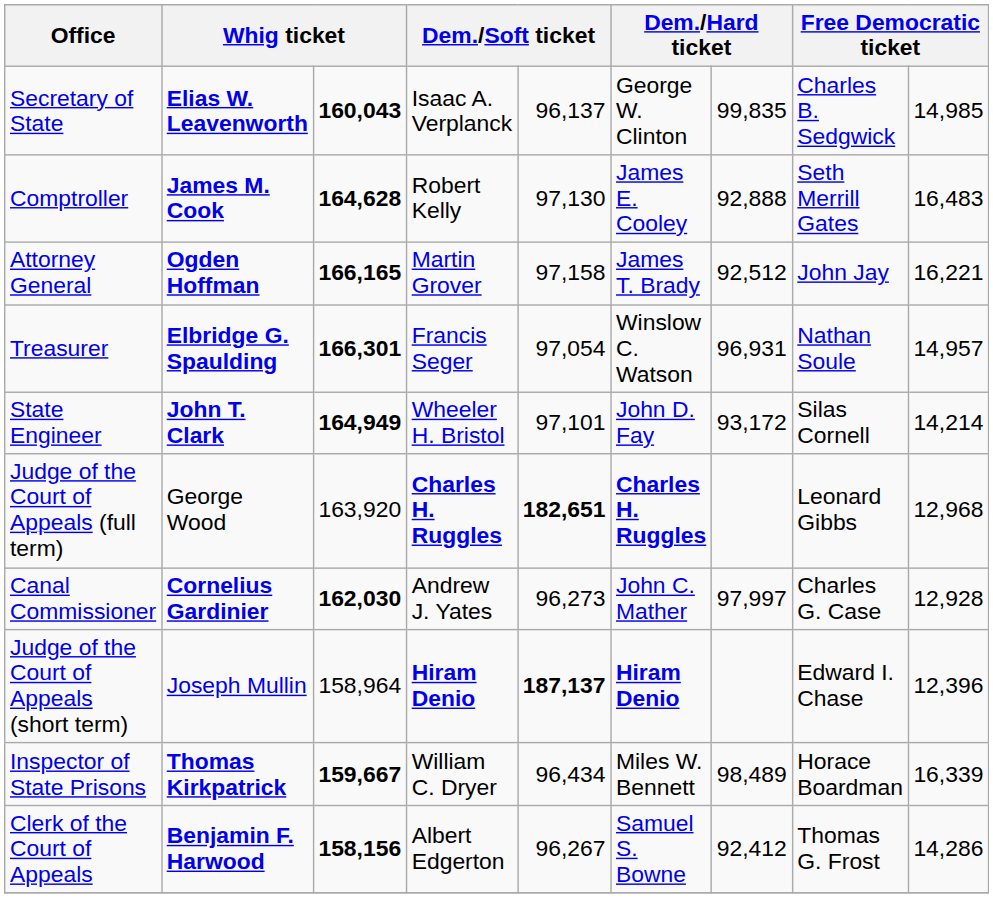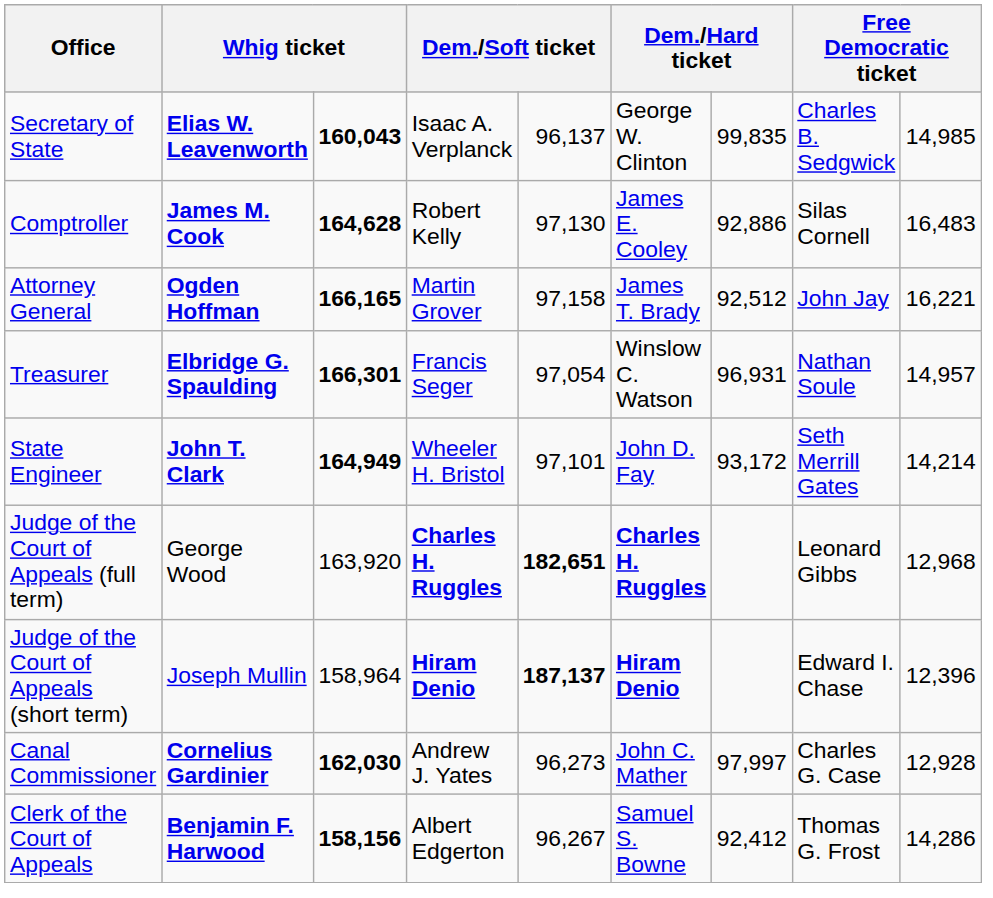 <table class=wikitable>
 <tr bgcolor=lightgrey>
 <th>Office</th>
 <th colspan="2" ><a href='#'>Whig</a> ticket</th>
 <th colspan="2" ><a href='#'>Dem.</a>/<a href='#'>Soft</a> ticket</th>
 <th colspan="2" ><a href='#'>Dem.</a>/<a href='#'>Hard</a> ticket</th>
 <th colspan="2" ><a href='#'>Free Democratic</a> ticket</th>
 </tr>
 <tr>
 <td><a href='#'>Secretary of State</a></td>
 <td><strong><a href='#'>Elias W. Leavenworth</a></strong></td>
 <td align="right"><strong>160,043</strong></td>
 <td>Isaac A. Verplanck</td>
 <td align="right">96,137</td>
 <td>George W. Clinton</td>
 <td align="right">99,835</td>
 <td><a href='#'>Charles B. Sedgwick</a></td>
 <td align="right">14,985</td>
 </tr>
 <tr>
 <td><a href='#'>Comptroller</a></td>
 <td><strong><a href='#'>James M. Cook</a></strong></td>
 <td align="right"><strong>164,628</strong></td>
 <td>Robert Kelly</td>
 <td align="right">97,130</td>
 <td><a href='#'>James E. Cooley</a></td>
-<td align="right">92,888</td>
-<td><a href='#'>Seth Merrill Gates</a></td>
+<td align="right">92,886</td>
+<td>Silas Cornell</td>
 <td align="right">16,483</td>
 </tr>
 <tr>
 <td><a href='#'>Attorney General</a></td>
 <td><strong><a href='#'>Ogden Hoffman</a></strong></td>
 <td align="right"><strong>166,165</strong></td>
 <td><a href='#'>Martin Grover</a></td>
 <td align="right">97,158</td>
 <td><a href='#'>James T. Brady</a></td>
 <td align="right">92,512</td>
 <td><a href='#'>John Jay</a></td>
 <td align="right">16,221</td>
 </tr>
 <tr>
 <td><a href='#'>Treasurer</a></td>
 <td><strong><a href='#'>Elbridge G. Spaulding</a></strong></td>
 <td align="right"><strong>166,301</strong></td>
 <td><a href='#'>Francis Seger</a></td>
 <td align="right">97,054</td>
 <td>Winslow C. Watson</td>
 <td align="right">96,931</td>
 <td><a href='#'>Nathan Soule</a></td>
 <td align="right">14,957</td>
 </tr>
 <tr>
 <td><a href='#'>State Engineer</a></td>
 <td><strong><a href='#'>John T. Clark</a></strong></td>
 <td align="right"><strong>164,949</strong></td>
 <td><a href='#'>Wheeler H. Bristol</a></td>
 <td align="right">97,101</td>
 <td><a href='#'>John D. Fay</a></td>
 <td align="right">93,172</td>
-<td>Silas Cornell</td>
+<td><a href='#'>Seth Merrill Gates</a></td>
 <td align="right">14,214</td>
 </tr>
 <tr>
 <td><a href='#'>Judge of the Court of Appeals</a> (full term)</td>
 <td>George Wood</td>
 <td align="right">163,920</td>
 <td><strong><a href='#'>Charles H. Ruggles</a></strong></td>
 <td align="right"><strong>182,651</strong></td>
 <td><strong><a href='#'>Charles H. Ruggles</a></strong></td>
 <td></td>
 <td>Leonard Gibbs</td>
 <td align="right">12,968</td>
 </tr>
 <tr>
-<td><a href='#'>Canal Commissioner</a></td>
-<td><strong><a href='#'>Cornelius Gardinier</a></strong></td>
-<td align="right"><strong>162,030</strong></td>
-<td>Andrew J. Yates</td>
-<td align="right">96,273</td>
-<td><a href='#'>John C. Mather</a></td>
-<td align="right">97,997</td>
-<td>Charles G. Case</td>
-<td align="right">12,928</td>
-</tr>
-<tr>
 <td><a href='#'>Judge of the Court of Appeals</a> (short term)</td>
 <td><a href='#'>Joseph Mullin</a></td>
 <td align="right">158,964</td>
 <td><strong><a href='#'>Hiram Denio</a></strong></td>
 <td align="right"><strong>187,137</strong></td>
 <td><strong><a href='#'>Hiram Denio</a></strong></td>
 <td></td>
 <td>Edward I. Chase</td>
 <td align="right">12,396</td>
 </tr>
 <tr>
-<td><a href='#'>Inspector of State Prisons</a></td>
-<td><strong><a href='#'>Thomas Kirkpatrick</a></strong></td>
-<td align="right"><strong>159,667</strong></td>
-<td>William C. Dryer</td>
-<td align="right">96,434</td>
-<td>Miles W. Bennett</td>
-<td align="right">98,489</td>
-<td>Horace Boardman</td>
-<td align="right">16,339</td>
+<td><a href='#'>Canal Commissioner</a></td>
+<td><strong><a href='#'>Cornelius Gardinier</a></strong></td>
+<td align="right"><strong>162,030</strong></td>
+<td>Andrew J. Yates</td>
+<td align="right">96,273</td>
+<td><a href='#'>John C. Mather</a></td>
+<td align="right">97,997</td>
+<td>Charles G. Case</td>
+<td align="right">12,928</td>
 </tr>
 <tr>
 <td><a href='#'>Clerk of the Court of Appeals</a></td>
 <td><strong><a href='#'>Benjamin F. Harwood</a></strong></td>
 <td align="right"><strong>158,156</strong></td>
 <td>Albert Edgerton</td>
 <td align="right">96,267</td>
 <td><a href='#'>Samuel S. Bowne</a></td>
 <td align="right">92,412</td>
 <td>Thomas G. Frost</td>
 <td align="right">14,286</td>
 </tr>
 <tr>
 </tr>
 </table>
